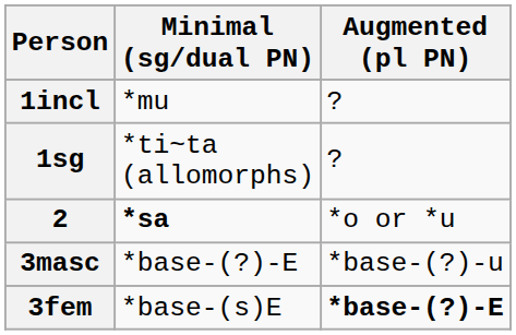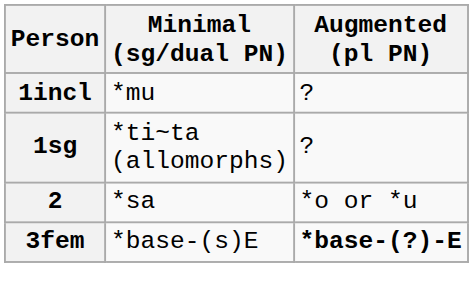 <table class=wikitable>
 <tr>
 <th>Person</th>
 <th>Minimal<br>(sg/dual PN)</th>
 <th>Augmented<br>(pl PN)</th>
 </tr>
 <tr>
 <th>1incl</th>
 <td>*mu</td>
 <td>?</td>
 </tr>
 <tr>
 <th>1sg</th>
 <td>*ti~ta<br>(allomorphs)</td>
 <td>?</td>
 </tr>
 <tr>
 <th>2</th>
-<td><strong>*sa</strong></td>
+<td>*sa</td>
 <td>*o or *u</td>
-</tr>
-<tr>
-<th>3masc</th>
-<td>*base-(?)-E</td>
-<td>*base-(?)-u</td>
 </tr>
 <tr>
 <th>3fem</th>
 <td>*base-(s)E</td>
 <td><strong>*base-(?)-E</strong></td>
 </tr>
 </table>
